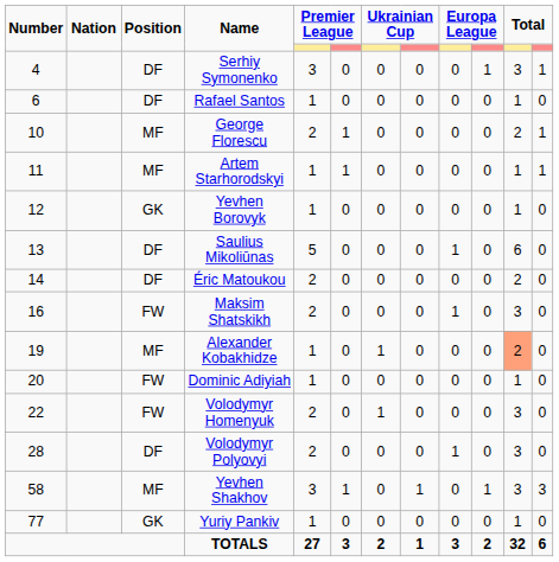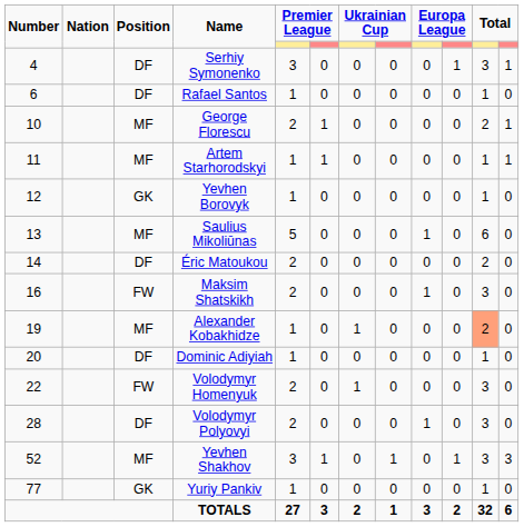 <table class="wikitable" style="font-size: 100%; text-align: center;">
 <tr>
 <td rowspan="2" width="10%" align="center"><strong>Number</strong></td>
 <td rowspan="2" width="10%" align="center"><strong>Nation</strong></td>
 <td rowspan="2" width="10%" align="center"><strong>Position</strong></td>
 <td rowspan="2" width="20%" align="center"><strong>Name</strong></td>
 <td colspan="2" align="center"><strong><a href='#'>Premier League</a></strong></td>
 <td colspan="2" align="center"><strong><a href='#'>Ukrainian Cup</a></strong></td>
 <td colspan="2" align="center"><strong><a href='#'>Europa League</a></strong></td>
 <td colspan="2" align="center"><strong>Total</strong></td>
 </tr>
 <tr>
 <th width=60 style="background: #FFEE99"></th>
 <th width=60 style="background: #FF8888"></th>
 <th width=60 style="background: #FFEE99"></th>
 <th width=60 style="background: #FF8888"></th>
 <th width=60 style="background: #FFEE99"></th>
 <th width=60 style="background: #FF8888"></th>
 <th width=60 style="background: #FFEE99"></th>
 <th width=60 style="background: #FF8888"></th>
 </tr>
 <tr>
 <td>4</td>
 <td></td>
 <td>DF</td>
 <td><a href='#'>Serhiy Symonenko</a></td>
 <td>3</td>
 <td>0</td>
 <td>0</td>
 <td>0</td>
 <td>0</td>
 <td>1</td>
 <td>3</td>
 <td>1</td>
 </tr>
 <tr>
 <td>6</td>
 <td></td>
 <td>DF</td>
 <td><a href='#'>Rafael Santos</a></td>
 <td>1</td>
 <td>0</td>
 <td>0</td>
 <td>0</td>
 <td>0</td>
 <td>0</td>
 <td>1</td>
 <td>0</td>
 </tr>
 <tr>
 <td>10</td>
 <td></td>
 <td>MF</td>
 <td><a href='#'>George Florescu</a></td>
 <td>2</td>
 <td>1</td>
 <td>0</td>
 <td>0</td>
 <td>0</td>
 <td>0</td>
 <td>2</td>
 <td>1</td>
 </tr>
 <tr>
 <td>11</td>
 <td></td>
 <td>MF</td>
 <td><a href='#'>Artem Starhorodskyi</a></td>
 <td>1</td>
 <td>1</td>
 <td>0</td>
 <td>0</td>
 <td>0</td>
 <td>0</td>
 <td>1</td>
 <td>1</td>
 </tr>
 <tr>
 <td>12</td>
 <td></td>
 <td>GK</td>
 <td><a href='#'>Yevhen Borovyk</a></td>
 <td>1</td>
 <td>0</td>
 <td>0</td>
 <td>0</td>
 <td>0</td>
 <td>0</td>
 <td>1</td>
 <td>0</td>
 </tr>
 <tr>
 <td>13</td>
 <td></td>
-<td>DF</td>
+<td>MF</td>
 <td><a href='#'>Saulius Mikoliūnas</a></td>
 <td>5</td>
 <td>0</td>
 <td>0</td>
 <td>0</td>
 <td>1</td>
 <td>0</td>
 <td>6</td>
 <td>0</td>
 </tr>
 <tr>
 <td>14</td>
 <td></td>
 <td>DF</td>
 <td><a href='#'>Éric Matoukou</a></td>
 <td>2</td>
 <td>0</td>
 <td>0</td>
 <td>0</td>
 <td>0</td>
 <td>0</td>
 <td>2</td>
 <td>0</td>
 </tr>
 <tr>
 <td>16</td>
 <td></td>
 <td>FW</td>
 <td><a href='#'>Maksim Shatskikh</a></td>
 <td>2</td>
 <td>0</td>
 <td>0</td>
 <td>0</td>
 <td>1</td>
 <td>0</td>
 <td>3</td>
 <td>0</td>
 </tr>
 <tr>
 <td>19</td>
 <td></td>
 <td>MF</td>
 <td><a href='#'>Alexander Kobakhidze</a></td>
 <td>1</td>
 <td>0</td>
 <td>1</td>
 <td>0</td>
 <td>0</td>
 <td>0</td>
 <td style="background: lightsalmon;">2</td>
 <td>0</td>
 </tr>
 <tr>
 <td>20</td>
 <td></td>
-<td>FW</td>
+<td>DF</td>
 <td><a href='#'>Dominic Adiyiah</a></td>
 <td>1</td>
 <td>0</td>
 <td>0</td>
 <td>0</td>
 <td>0</td>
 <td>0</td>
 <td>1</td>
 <td>0</td>
 </tr>
 <tr>
 <td>22</td>
 <td></td>
 <td>FW</td>
 <td><a href='#'>Volodymyr Homenyuk</a></td>
 <td>2</td>
 <td>0</td>
 <td>1</td>
 <td>0</td>
 <td>0</td>
 <td>0</td>
 <td>3</td>
 <td>0</td>
 </tr>
 <tr>
 <td>28</td>
 <td></td>
 <td>DF</td>
 <td><a href='#'>Volodymyr Polyovyi</a></td>
 <td>2</td>
 <td>0</td>
 <td>0</td>
 <td>0</td>
 <td>1</td>
 <td>0</td>
 <td>3</td>
 <td>0</td>
 </tr>
 <tr>
-<td>58</td>
+<td>52</td>
 <td></td>
 <td>MF</td>
 <td><a href='#'>Yevhen Shakhov</a></td>
 <td>3</td>
 <td>1</td>
 <td>0</td>
 <td>1</td>
 <td>0</td>
 <td>1</td>
 <td>3</td>
 <td>3</td>
 </tr>
 <tr>
 <td>77</td>
 <td></td>
 <td>GK</td>
 <td><a href='#'>Yuriy Pankiv</a></td>
 <td>1</td>
 <td>0</td>
 <td>0</td>
 <td>0</td>
 <td>0</td>
 <td>0</td>
 <td>1</td>
 <td>0</td>
 </tr>
 <tr>
 <td colspan="3"></td>
 <td><strong>TOTALS</strong></td>
 <td><strong>27</strong></td>
 <td><strong>3</strong></td>
 <td><strong>2</strong></td>
 <td><strong>1</strong></td>
 <td><strong>3</strong></td>
 <td><strong>2</strong></td>
 <td><strong>32</strong></td>
 <td><strong>6</strong></td>
 </tr>
 </table>
